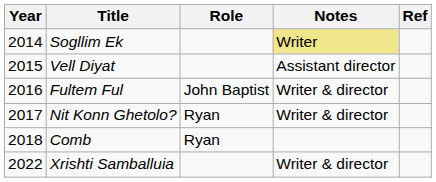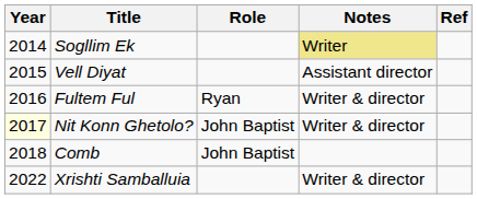 <table class="wikitable sortable">
 <tr>
 <th>Year</th>
 <th>Title</th>
 <th>Role</th>
 <th>Notes</th>
 <th>Ref</th>
 </tr>
 <tr>
 <td>2014</td>
 <td><em>Sogllim Ek</em></td>
 <td></td>
 <td style="background: khaki;">Writer</td>
 <td></td>
 </tr>
 <tr>
 <td>2015</td>
 <td><em>Vell Diyat</em></td>
 <td></td>
 <td>Assistant director</td>
 <td></td>
 </tr>
 <tr>
 <td>2016</td>
 <td><em>Fultem Ful</em></td>
-<td>John Baptist</td>
+<td>Ryan</td>
 <td>Writer & director</td>
 <td></td>
 </tr>
 <tr>
-<td>2017</td>
+<td style="background: lightyellow;">2017</td>
 <td><em>Nit Konn Ghetolo?</em></td>
-<td>Ryan</td>
+<td>John Baptist</td>
 <td>Writer & director</td>
 <td></td>
 </tr>
 <tr>
 <td>2018</td>
 <td><em>Comb</em></td>
-<td>Ryan</td>
+<td>John Baptist</td>
 <td></td>
 <td></td>
 </tr>
 <tr>
 <td>2022</td>
 <td><em>Xrishti Samballuia</em></td>
 <td></td>
 <td>Writer & director</td>
 <td></td>
 </tr>
 </table>
